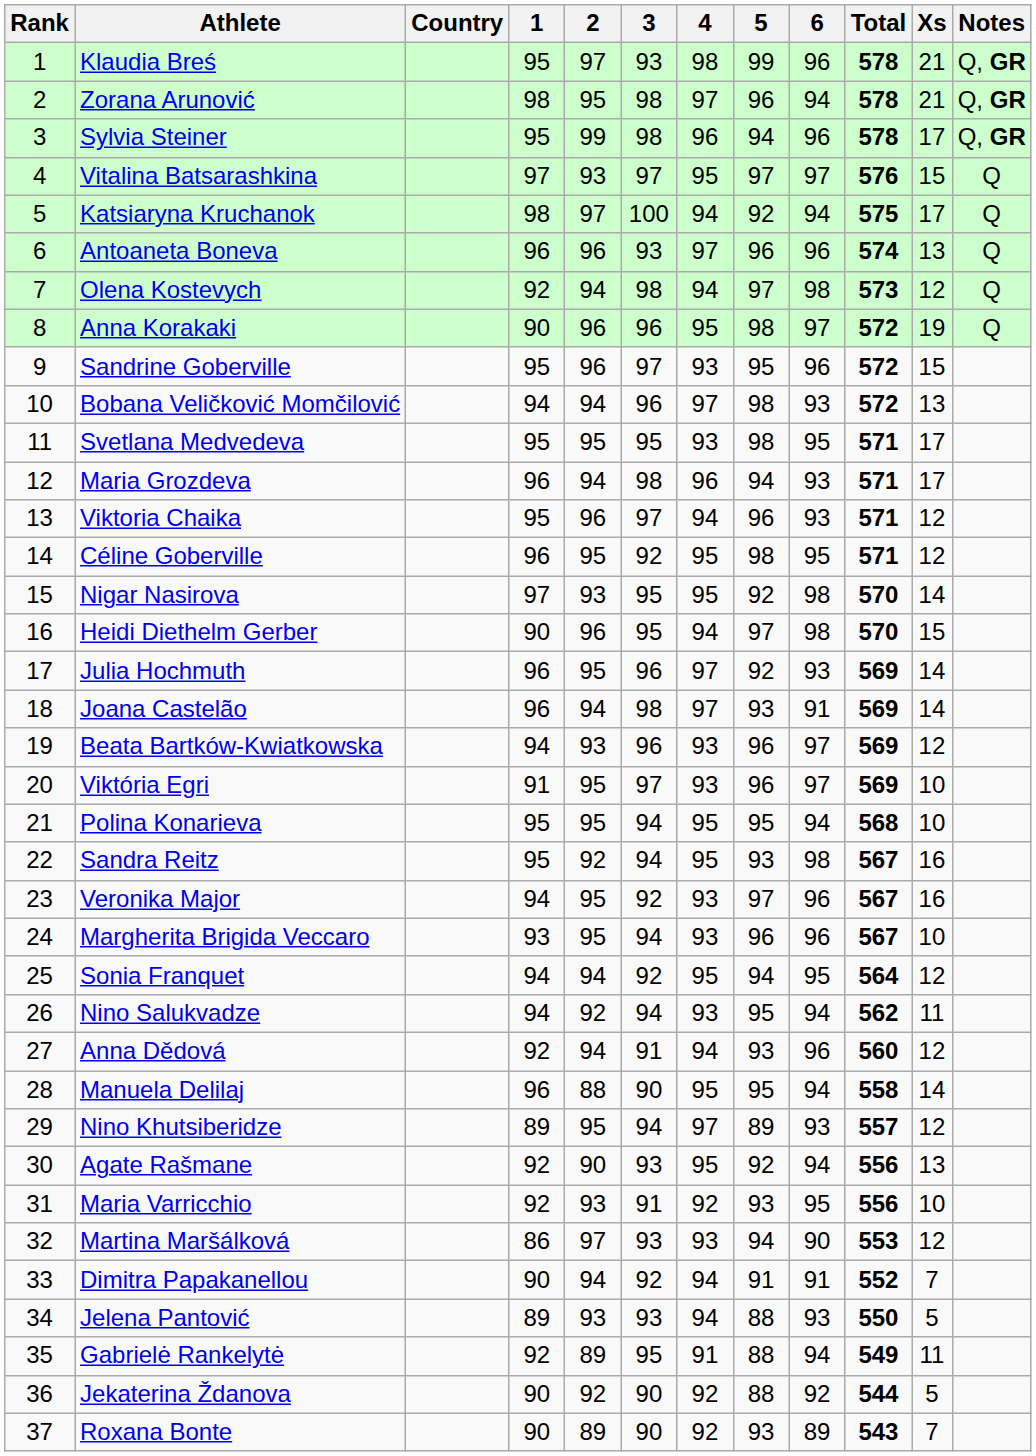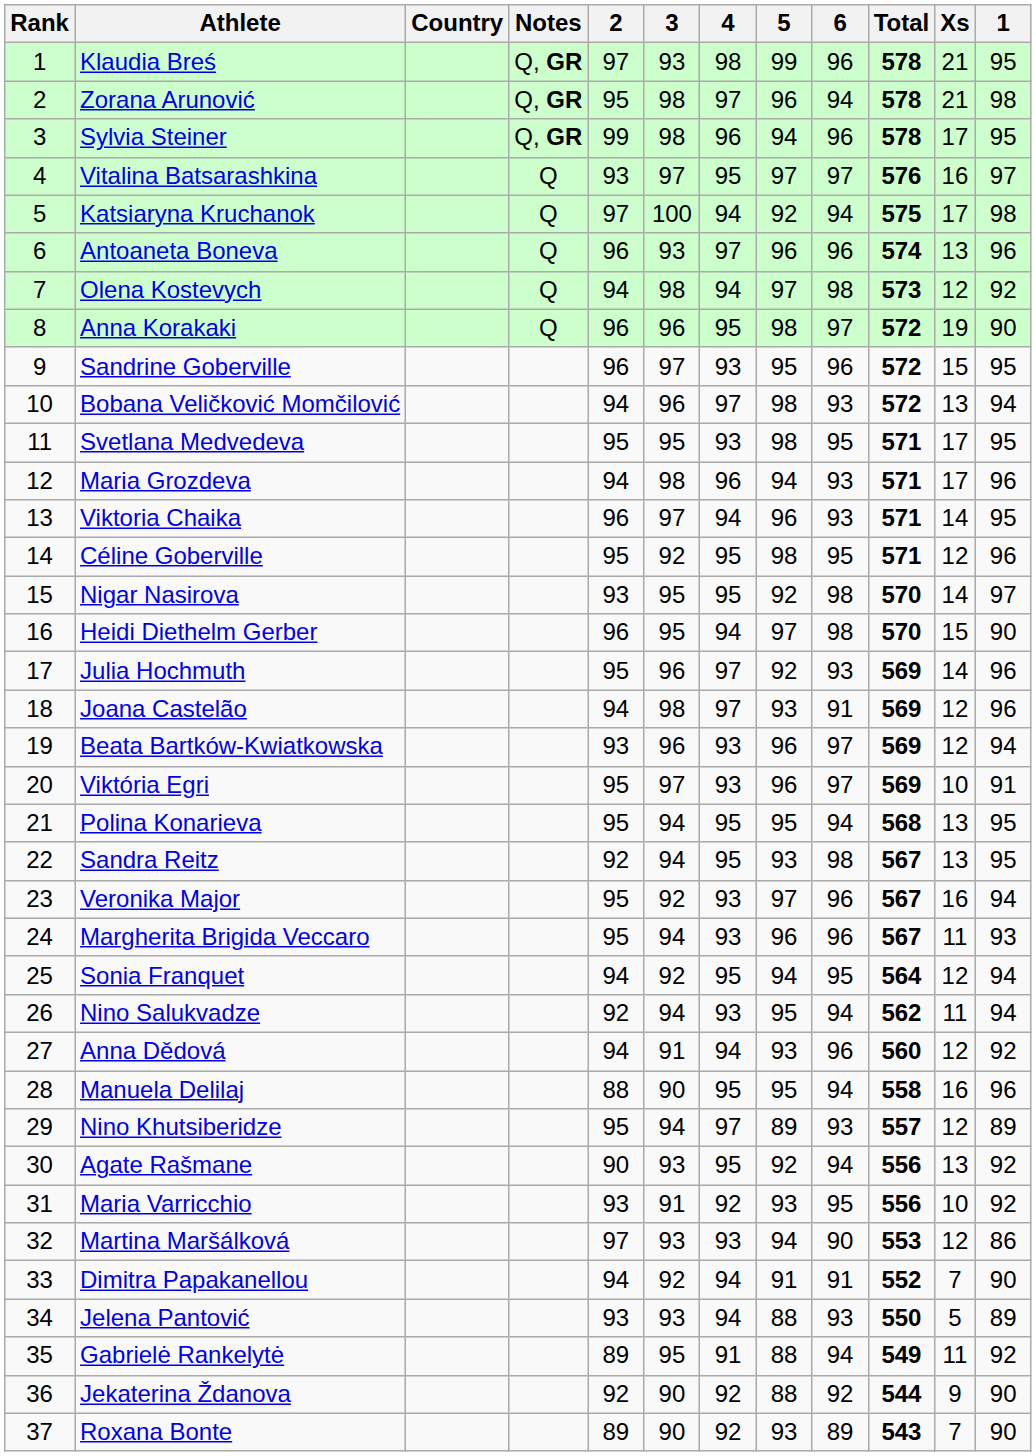 <table class="wikitable sortable" style="text-align:center">
 <tr>
 <th>Rank</th>
 <th>Athlete</th>
 <th>Country</th>
-<th class=unsortable width=30px>1</th>
+<th class=unsortable>Notes</th>
 <th class=unsortable width=30px>2</th>
 <th class=unsortable width=30px>3</th>
 <th class=unsortable width=30px>4</th>
 <th class=unsortable width=30px>5</th>
 <th class=unsortable width=30px>6</th>
 <th>Total</th>
 <th>Xs</th>
-<th class=unsortable>Notes</th>
+<th class=unsortable width=30px>1</th>
 </tr>
 <tr bgcolor=ccffcc>
 <td>1</td>
 <td align=left><a href='#'>Klaudia Breś</a></td>
 <td align=left></td>
-<td>95</td>
+<td>Q, <strong>GR</strong></td>
 <td>97</td>
 <td>93</td>
 <td>98</td>
 <td>99</td>
 <td>96</td>
 <td><strong>578</strong></td>
 <td>21</td>
-<td>Q, <strong>GR</strong></td>
+<td>95</td>
 </tr>
 <tr bgcolor=ccffcc>
 <td>2</td>
 <td align=left><a href='#'>Zorana Arunović</a></td>
 <td align=left></td>
-<td>98</td>
+<td>Q, <strong>GR</strong></td>
 <td>95</td>
 <td>98</td>
 <td>97</td>
 <td>96</td>
 <td>94</td>
 <td><strong>578</strong></td>
 <td>21</td>
-<td>Q, <strong>GR</strong></td>
+<td>98</td>
 </tr>
 <tr bgcolor=ccffcc>
 <td>3</td>
 <td align=left><a href='#'>Sylvia Steiner</a></td>
 <td align=left></td>
-<td>95</td>
+<td>Q, <strong>GR</strong></td>
 <td>99</td>
 <td>98</td>
 <td>96</td>
 <td>94</td>
 <td>96</td>
 <td><strong>578</strong></td>
 <td>17</td>
-<td>Q, <strong>GR</strong></td>
+<td>95</td>
 </tr>
 <tr bgcolor=ccffcc>
 <td>4</td>
 <td align=left><a href='#'>Vitalina Batsarashkina</a></td>
 <td align=left></td>
-<td>97</td>
+<td>Q</td>
 <td>93</td>
 <td>97</td>
 <td>95</td>
 <td>97</td>
 <td>97</td>
 <td><strong>576</strong></td>
-<td>15</td>
-<td>Q</td>
+<td>16</td>
+<td>97</td>
 </tr>
 <tr bgcolor=ccffcc>
 <td>5</td>
 <td align=left><a href='#'>Katsiaryna Kruchanok</a></td>
 <td align=left></td>
-<td>98</td>
+<td>Q</td>
 <td>97</td>
 <td>100</td>
 <td>94</td>
 <td>92</td>
 <td>94</td>
 <td><strong>575</strong></td>
 <td>17</td>
-<td>Q</td>
+<td>98</td>
 </tr>
 <tr bgcolor=ccffcc>
 <td>6</td>
 <td align=left><a href='#'>Antoaneta Boneva</a></td>
 <td align=left></td>
-<td>96</td>
+<td>Q</td>
 <td>96</td>
 <td>93</td>
 <td>97</td>
 <td>96</td>
 <td>96</td>
 <td><strong>574</strong></td>
 <td>13</td>
-<td>Q</td>
+<td>96</td>
 </tr>
 <tr bgcolor=ccffcc>
 <td>7</td>
 <td align=left><a href='#'>Olena Kostevych</a></td>
 <td align=left></td>
-<td>92</td>
+<td>Q</td>
 <td>94</td>
 <td>98</td>
 <td>94</td>
 <td>97</td>
 <td>98</td>
 <td><strong>573</strong></td>
 <td>12</td>
-<td>Q</td>
+<td>92</td>
 </tr>
 <tr bgcolor=ccffcc>
 <td>8</td>
 <td align=left><a href='#'>Anna Korakaki</a></td>
 <td align=left></td>
-<td>90</td>
+<td>Q</td>
 <td>96</td>
 <td>96</td>
 <td>95</td>
 <td>98</td>
 <td>97</td>
 <td><strong>572</strong></td>
 <td>19</td>
-<td>Q</td>
+<td>90</td>
 </tr>
 <tr>
 <td>9</td>
 <td align=left><a href='#'>Sandrine Goberville</a></td>
 <td align=left></td>
-<td>95</td>
+<td></td>
 <td>96</td>
 <td>97</td>
 <td>93</td>
 <td>95</td>
 <td>96</td>
 <td><strong>572</strong></td>
 <td>15</td>
-<td></td>
+<td>95</td>
 </tr>
 <tr>
 <td>10</td>
 <td align=left><a href='#'>Bobana Veličković Momčilović</a></td>
 <td align=left></td>
-<td>94</td>
+<td></td>
 <td>94</td>
 <td>96</td>
 <td>97</td>
 <td>98</td>
 <td>93</td>
 <td><strong>572</strong></td>
 <td>13</td>
-<td></td>
+<td>94</td>
 </tr>
 <tr>
 <td>11</td>
 <td align=left><a href='#'>Svetlana Medvedeva</a></td>
 <td align=left></td>
-<td>95</td>
+<td></td>
 <td>95</td>
 <td>95</td>
 <td>93</td>
 <td>98</td>
 <td>95</td>
 <td><strong>571</strong></td>
 <td>17</td>
-<td></td>
+<td>95</td>
 </tr>
 <tr>
 <td>12</td>
 <td align=left><a href='#'>Maria Grozdeva</a></td>
 <td align=left></td>
-<td>96</td>
+<td></td>
 <td>94</td>
 <td>98</td>
 <td>96</td>
 <td>94</td>
 <td>93</td>
 <td><strong>571</strong></td>
 <td>17</td>
-<td></td>
+<td>96</td>
 </tr>
 <tr>
 <td>13</td>
 <td align=left><a href='#'>Viktoria Chaika</a></td>
 <td align=left></td>
-<td>95</td>
+<td></td>
 <td>96</td>
 <td>97</td>
 <td>94</td>
 <td>96</td>
 <td>93</td>
 <td><strong>571</strong></td>
-<td>12</td>
-<td></td>
+<td>14</td>
+<td>95</td>
 </tr>
 <tr>
 <td>14</td>
 <td align=left><a href='#'>Céline Goberville</a></td>
 <td align=left></td>
-<td>96</td>
+<td></td>
 <td>95</td>
 <td>92</td>
 <td>95</td>
 <td>98</td>
 <td>95</td>
 <td><strong>571</strong></td>
 <td>12</td>
-<td></td>
+<td>96</td>
 </tr>
 <tr>
 <td>15</td>
 <td align=left><a href='#'>Nigar Nasirova</a></td>
 <td align=left></td>
-<td>97</td>
+<td></td>
 <td>93</td>
 <td>95</td>
 <td>95</td>
 <td>92</td>
 <td>98</td>
 <td><strong>570</strong></td>
 <td>14</td>
-<td></td>
+<td>97</td>
 </tr>
 <tr>
 <td>16</td>
 <td align=left><a href='#'>Heidi Diethelm Gerber</a></td>
 <td align=left></td>
-<td>90</td>
+<td></td>
 <td>96</td>
 <td>95</td>
 <td>94</td>
 <td>97</td>
 <td>98</td>
 <td><strong>570</strong></td>
 <td>15</td>
-<td></td>
+<td>90</td>
 </tr>
 <tr>
 <td>17</td>
 <td align=left><a href='#'>Julia Hochmuth</a></td>
 <td align=left></td>
-<td>96</td>
+<td></td>
 <td>95</td>
 <td>96</td>
 <td>97</td>
 <td>92</td>
 <td>93</td>
 <td><strong>569</strong></td>
 <td>14</td>
-<td></td>
+<td>96</td>
 </tr>
 <tr>
 <td>18</td>
 <td align=left><a href='#'>Joana Castelão</a></td>
 <td align=left></td>
-<td>96</td>
+<td></td>
 <td>94</td>
 <td>98</td>
 <td>97</td>
 <td>93</td>
 <td>91</td>
 <td><strong>569</strong></td>
-<td>14</td>
-<td></td>
+<td>12</td>
+<td>96</td>
 </tr>
 <tr>
 <td>19</td>
 <td align=left><a href='#'>Beata Bartków-Kwiatkowska</a></td>
 <td align=left></td>
-<td>94</td>
+<td></td>
 <td>93</td>
 <td>96</td>
 <td>93</td>
 <td>96</td>
 <td>97</td>
 <td><strong>569</strong></td>
 <td>12</td>
-<td></td>
+<td>94</td>
 </tr>
 <tr>
 <td>20</td>
 <td align=left><a href='#'>Viktória Egri</a></td>
 <td align=left></td>
-<td>91</td>
+<td></td>
 <td>95</td>
 <td>97</td>
 <td>93</td>
 <td>96</td>
 <td>97</td>
 <td><strong>569</strong></td>
 <td>10</td>
-<td></td>
+<td>91</td>
 </tr>
 <tr>
 <td>21</td>
 <td align=left><a href='#'>Polina Konarieva</a></td>
 <td align=left></td>
-<td>95</td>
+<td></td>
 <td>95</td>
 <td>94</td>
 <td>95</td>
 <td>95</td>
 <td>94</td>
 <td><strong>568</strong></td>
-<td>10</td>
-<td></td>
+<td>13</td>
+<td>95</td>
 </tr>
 <tr>
 <td>22</td>
 <td align=left><a href='#'>Sandra Reitz</a></td>
 <td align=left></td>
-<td>95</td>
+<td></td>
 <td>92</td>
 <td>94</td>
 <td>95</td>
 <td>93</td>
 <td>98</td>
 <td><strong>567</strong></td>
-<td>16</td>
-<td></td>
+<td>13</td>
+<td>95</td>
 </tr>
 <tr>
 <td>23</td>
 <td align=left><a href='#'>Veronika Major</a></td>
 <td align=left></td>
-<td>94</td>
+<td></td>
 <td>95</td>
 <td>92</td>
 <td>93</td>
 <td>97</td>
 <td>96</td>
 <td><strong>567</strong></td>
 <td>16</td>
-<td></td>
+<td>94</td>
 </tr>
 <tr>
 <td>24</td>
 <td align=left><a href='#'>Margherita Brigida Veccaro</a></td>
 <td align=left></td>
-<td>93</td>
+<td></td>
 <td>95</td>
 <td>94</td>
 <td>93</td>
 <td>96</td>
 <td>96</td>
 <td><strong>567</strong></td>
-<td>10</td>
-<td></td>
+<td>11</td>
+<td>93</td>
 </tr>
 <tr>
 <td>25</td>
 <td align=left><a href='#'>Sonia Franquet</a></td>
 <td align=left></td>
-<td>94</td>
+<td></td>
 <td>94</td>
 <td>92</td>
 <td>95</td>
 <td>94</td>
 <td>95</td>
 <td><strong>564</strong></td>
 <td>12</td>
-<td></td>
+<td>94</td>
 </tr>
 <tr>
 <td>26</td>
 <td align=left><a href='#'>Nino Salukvadze</a></td>
 <td align=left></td>
-<td>94</td>
+<td></td>
 <td>92</td>
 <td>94</td>
 <td>93</td>
 <td>95</td>
 <td>94</td>
 <td><strong>562</strong></td>
 <td>11</td>
-<td></td>
+<td>94</td>
 </tr>
 <tr>
 <td>27</td>
 <td align=left><a href='#'>Anna Dědová</a></td>
 <td align=left></td>
-<td>92</td>
+<td></td>
 <td>94</td>
 <td>91</td>
 <td>94</td>
 <td>93</td>
 <td>96</td>
 <td><strong>560</strong></td>
 <td>12</td>
-<td></td>
+<td>92</td>
 </tr>
 <tr>
 <td>28</td>
 <td align=left><a href='#'>Manuela Delilaj</a></td>
 <td align=left></td>
-<td>96</td>
+<td></td>
 <td>88</td>
 <td>90</td>
 <td>95</td>
 <td>95</td>
 <td>94</td>
 <td><strong>558</strong></td>
-<td>14</td>
-<td></td>
+<td>16</td>
+<td>96</td>
 </tr>
 <tr>
 <td>29</td>
 <td align=left><a href='#'>Nino Khutsiberidze</a></td>
 <td align=left></td>
-<td>89</td>
+<td></td>
 <td>95</td>
 <td>94</td>
 <td>97</td>
 <td>89</td>
 <td>93</td>
 <td><strong>557</strong></td>
 <td>12</td>
-<td></td>
+<td>89</td>
 </tr>
 <tr>
 <td>30</td>
 <td align=left><a href='#'>Agate Rašmane</a></td>
 <td align=left></td>
-<td>92</td>
+<td></td>
 <td>90</td>
 <td>93</td>
 <td>95</td>
 <td>92</td>
 <td>94</td>
 <td><strong>556</strong></td>
 <td>13</td>
-<td></td>
+<td>92</td>
 </tr>
 <tr>
 <td>31</td>
 <td align=left><a href='#'>Maria Varricchio</a></td>
 <td align=left></td>
-<td>92</td>
+<td></td>
 <td>93</td>
 <td>91</td>
 <td>92</td>
 <td>93</td>
 <td>95</td>
 <td><strong>556</strong></td>
 <td>10</td>
-<td></td>
+<td>92</td>
 </tr>
 <tr>
 <td>32</td>
 <td align=left><a href='#'>Martina Maršálková</a></td>
 <td align=left></td>
-<td>86</td>
+<td></td>
 <td>97</td>
 <td>93</td>
 <td>93</td>
 <td>94</td>
 <td>90</td>
 <td><strong>553</strong></td>
 <td>12</td>
-<td></td>
+<td>86</td>
 </tr>
 <tr>
 <td>33</td>
 <td align=left><a href='#'>Dimitra Papakanellou</a></td>
 <td align=left></td>
-<td>90</td>
+<td></td>
 <td>94</td>
 <td>92</td>
 <td>94</td>
 <td>91</td>
 <td>91</td>
 <td><strong>552</strong></td>
 <td>7</td>
-<td></td>
+<td>90</td>
 </tr>
 <tr>
 <td>34</td>
 <td align=left><a href='#'>Jelena Pantović</a></td>
 <td align=left></td>
-<td>89</td>
+<td></td>
 <td>93</td>
 <td>93</td>
 <td>94</td>
 <td>88</td>
 <td>93</td>
 <td><strong>550</strong></td>
 <td>5</td>
-<td></td>
+<td>89</td>
 </tr>
 <tr>
 <td>35</td>
 <td align=left><a href='#'>Gabrielė Rankelytė</a></td>
 <td align=left></td>
-<td>92</td>
+<td></td>
 <td>89</td>
 <td>95</td>
 <td>91</td>
 <td>88</td>
 <td>94</td>
 <td><strong>549</strong></td>
 <td>11</td>
-<td></td>
+<td>92</td>
 </tr>
 <tr>
 <td>36</td>
 <td align=left><a href='#'>Jekaterina Ždanova</a></td>
 <td align=left></td>
-<td>90</td>
+<td></td>
 <td>92</td>
 <td>90</td>
 <td>92</td>
 <td>88</td>
 <td>92</td>
 <td><strong>544</strong></td>
-<td>5</td>
-<td></td>
+<td>9</td>
+<td>90</td>
 </tr>
 <tr>
 <td>37</td>
 <td align=left><a href='#'>Roxana Bonte</a></td>
 <td align=left></td>
-<td>90</td>
+<td></td>
 <td>89</td>
 <td>90</td>
 <td>92</td>
 <td>93</td>
 <td>89</td>
 <td><strong>543</strong></td>
 <td>7</td>
-<td></td>
+<td>90</td>
 </tr>
 </table>
